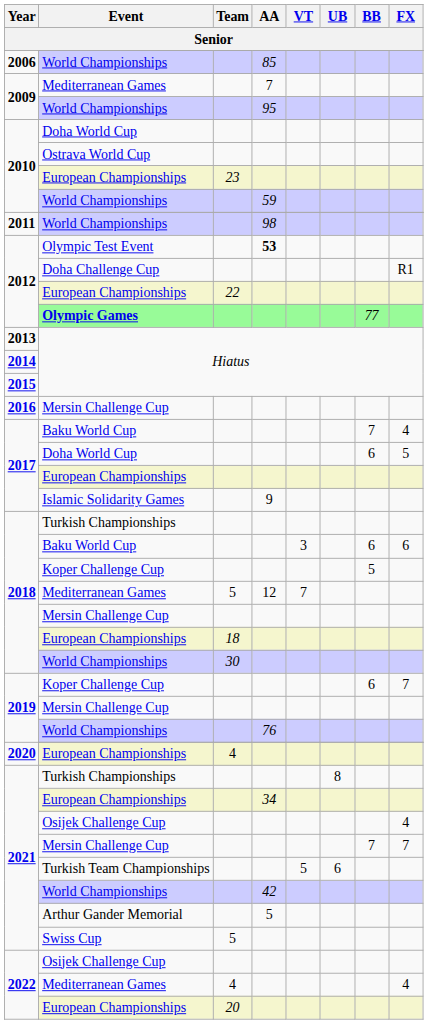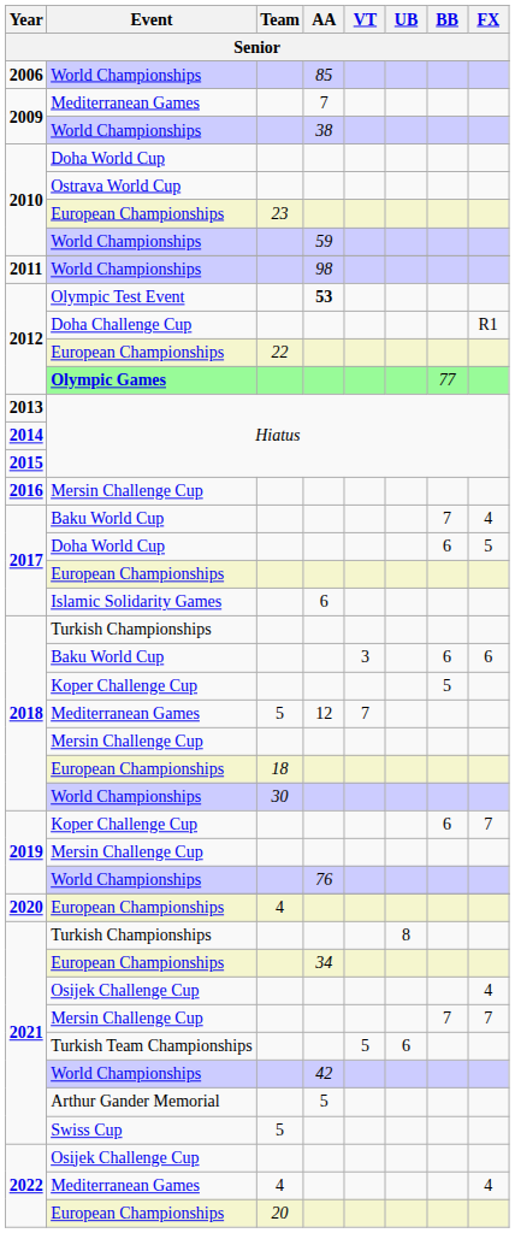 <table class="wikitable" style="text-align:center; font-size:95%;">
 <tr>
 <th align="center">Year</th>
 <th align="center">Event</th>
 <th style="width:30px;">Team</th>
 <th style="width:30px;">AA</th>
 <th style="width:30px;"><a href='#'>VT</a></th>
 <th style="width:30px;"><a href='#'>UB</a></th>
 <th style="width:30px;"><a href='#'>BB</a></th>
 <th style="width:30px;"><a href='#'>FX</a></th>
 </tr>
 <tr>
 <th colspan="8"><strong>Senior</strong></th>
 </tr>
 <tr>
 <td rowspan="2"><strong>2006</strong></td>
 </tr>
 <tr bgcolor=#CCCCFF>
 <td align=left><a href='#'>World Championships</a></td>
 <td></td>
 <td><em>85</em></td>
 <td></td>
 <td></td>
 <td></td>
 <td></td>
 </tr>
 <tr>
 <td rowspan="2"><strong>2009</strong></td>
 <td align=left><a href='#'>Mediterranean Games</a></td>
 <td></td>
 <td>7</td>
 <td></td>
 <td></td>
 <td></td>
 <td></td>
 </tr>
 <tr bgcolor=#CCCCFF>
 <td align=left><a href='#'>World Championships</a></td>
 <td></td>
-<td><em>95</em></td>
+<td><em>38</em></td>
 <td></td>
 <td></td>
 <td></td>
 <td></td>
 </tr>
 <tr>
 <td rowspan="4"><strong>2010</strong></td>
 <td align=left><a href='#'>Doha World Cup</a></td>
 <td></td>
 <td></td>
 <td></td>
 <td></td>
 <td></td>
 <td></td>
 </tr>
 <tr>
 <td align=left><a href='#'>Ostrava World Cup</a></td>
 <td></td>
 <td></td>
 <td></td>
 <td></td>
 <td></td>
 <td></td>
 </tr>
 <tr bgcolor=#F5F6CE>
 <td align=left><a href='#'>European Championships</a></td>
 <td><em>23</em></td>
 <td></td>
 <td></td>
 <td></td>
 <td></td>
 <td></td>
 </tr>
 <tr bgcolor=#CCCCFF>
 <td align=left><a href='#'>World Championships</a></td>
 <td></td>
 <td><em>59</em></td>
 <td></td>
 <td></td>
 <td></td>
 <td></td>
 </tr>
 <tr>
 <td rowspan="2"><strong>2011</strong></td>
 </tr>
 <tr bgcolor=#CCCCFF>
 <td align=left><a href='#'>World Championships</a></td>
 <td></td>
 <td><em>98</em></td>
 <td></td>
 <td></td>
 <td></td>
 <td></td>
 </tr>
 <tr>
 <td rowspan="4"><strong>2012</strong></td>
 <td align=left><a href='#'>Olympic Test Event</a></td>
 <td></td>
 <td><strong>53</strong></td>
 <td></td>
 <td></td>
 <td></td>
 <td></td>
 </tr>
 <tr>
 <td align=left><a href='#'>Doha Challenge Cup</a></td>
 <td></td>
 <td></td>
 <td></td>
 <td></td>
 <td></td>
 <td>R1</td>
 </tr>
 <tr bgcolor=#F5F6CE>
 <td align=left><a href='#'>European Championships</a></td>
 <td><em>22</em></td>
 <td></td>
 <td></td>
 <td></td>
 <td></td>
 <td></td>
 </tr>
 <tr bgcolor=98FB98>
 <td align=left><strong><a href='#'>Olympic Games</a></strong></td>
 <td></td>
 <td></td>
 <td></td>
 <td></td>
 <td><em>77</em></td>
 <td></td>
 </tr>
 <tr>
 <td rowspan="1"><strong>2013</strong></td>
 <td colspan="7" rowspan="3" align=center><em>Hiatus</em></td>
 </tr>
 <tr>
 <td rowspan="1"><strong><a href='#'>2014</a></strong></td>
 </tr>
 <tr>
 <td rowspan="1"><strong><a href='#'>2015</a></strong></td>
 </tr>
 <tr>
 <td rowspan="1"><strong><a href='#'>2016</a></strong></td>
 <td align=left><a href='#'>Mersin Challenge Cup</a></td>
 <td></td>
 <td></td>
 <td></td>
 <td></td>
 <td></td>
 <td></td>
 </tr>
 <tr>
 <td rowspan="4"><strong><a href='#'>2017</a></strong></td>
 <td align=left><a href='#'>Baku World Cup</a></td>
 <td></td>
 <td></td>
 <td></td>
 <td></td>
 <td>7</td>
 <td>4</td>
 </tr>
 <tr>
 <td align=left><a href='#'>Doha World Cup</a></td>
 <td></td>
 <td></td>
 <td></td>
 <td></td>
 <td>6</td>
 <td>5</td>
 </tr>
 <tr bgcolor=#F5F6CE>
 <td align=left><a href='#'>European Championships</a></td>
 <td></td>
 <td></td>
 <td></td>
 <td></td>
 <td></td>
 <td></td>
 </tr>
 <tr>
 <td align=left><a href='#'>Islamic Solidarity Games</a></td>
 <td></td>
-<td>9</td>
+<td>6</td>
 <td></td>
 <td></td>
 <td></td>
 <td></td>
 </tr>
 <tr>
 <td rowspan="7"><strong><a href='#'>2018</a></strong></td>
 <td align=left>Turkish Championships</td>
 <td></td>
 <td></td>
 <td></td>
 <td></td>
 <td></td>
 <td></td>
 </tr>
 <tr>
 <td align=left><a href='#'>Baku World Cup</a></td>
 <td></td>
 <td></td>
 <td>3</td>
 <td></td>
 <td>6</td>
 <td>6</td>
 </tr>
 <tr>
 <td align=left><a href='#'>Koper Challenge Cup</a></td>
 <td></td>
 <td></td>
 <td></td>
 <td></td>
 <td>5</td>
 <td></td>
 </tr>
 <tr>
 <td align=left><a href='#'>Mediterranean Games</a></td>
 <td>5</td>
 <td>12</td>
 <td>7</td>
 <td></td>
 <td></td>
 <td></td>
 </tr>
 <tr>
 <td align=left><a href='#'>Mersin Challenge Cup</a></td>
 <td></td>
 <td></td>
 <td></td>
 <td></td>
 <td></td>
 <td></td>
 </tr>
 <tr bgcolor=#F5F6CE>
 <td align=left><a href='#'>European Championships</a></td>
 <td><em>18</em></td>
 <td></td>
 <td></td>
 <td></td>
 <td></td>
 <td></td>
 </tr>
 <tr bgcolor=#CCCCFF>
 <td align=left><a href='#'>World Championships</a></td>
 <td><em>30</em></td>
 <td></td>
 <td></td>
 <td></td>
 <td></td>
 <td></td>
 </tr>
 <tr>
 <td rowspan="3"><strong><a href='#'>2019</a></strong></td>
 <td align=left><a href='#'>Koper Challenge Cup</a></td>
 <td></td>
 <td></td>
 <td></td>
 <td></td>
 <td>6</td>
 <td>7</td>
 </tr>
 <tr>
 <td align=left><a href='#'>Mersin Challenge Cup</a></td>
 <td></td>
 <td></td>
 <td></td>
 <td></td>
 <td></td>
 <td></td>
 </tr>
 <tr bgcolor=#CCCCFF>
 <td align=left><a href='#'>World Championships</a></td>
 <td></td>
 <td><em>76</em></td>
 <td></td>
 <td></td>
 <td></td>
 <td></td>
 </tr>
 <tr>
 <td rowspan="2"><strong><a href='#'>2020</a></strong></td>
 </tr>
 <tr bgcolor=#F5F6CE>
 <td align=left><a href='#'>European Championships</a></td>
 <td>4</td>
 <td></td>
 <td></td>
 <td></td>
 <td></td>
 <td></td>
 </tr>
 <tr>
 <td rowspan="8"><strong><a href='#'>2021</a></strong></td>
 <td align=left>Turkish Championships</td>
 <td></td>
 <td></td>
 <td></td>
 <td>8</td>
 <td></td>
 <td></td>
 </tr>
 <tr bgcolor=#F5F6CE>
 <td align=left><a href='#'>European Championships</a></td>
 <td></td>
 <td><em>34</em></td>
 <td></td>
 <td></td>
 <td></td>
 <td></td>
 </tr>
 <tr>
 <td align=left><a href='#'>Osijek Challenge Cup</a></td>
 <td></td>
 <td></td>
 <td></td>
 <td></td>
 <td></td>
 <td>4</td>
 </tr>
 <tr>
 <td align=left><a href='#'>Mersin Challenge Cup</a></td>
 <td></td>
 <td></td>
 <td></td>
 <td></td>
 <td>7</td>
 <td>7</td>
 </tr>
 <tr>
 <td align=left>Turkish Team Championships</td>
 <td></td>
 <td></td>
 <td>5</td>
 <td>6</td>
 <td></td>
 <td></td>
 </tr>
 <tr bgcolor=#CCCCFF>
 <td align=left><a href='#'>World Championships</a></td>
 <td></td>
 <td><em>42</em></td>
 <td></td>
 <td></td>
 <td></td>
 <td></td>
 </tr>
 <tr>
 <td align=left>Arthur Gander Memorial</td>
 <td></td>
 <td>5</td>
 <td></td>
 <td></td>
 <td></td>
 <td></td>
 </tr>
 <tr>
 <td align=left><a href='#'>Swiss Cup</a></td>
 <td>5</td>
 <td></td>
 <td></td>
 <td></td>
 <td></td>
 <td></td>
 </tr>
 <tr>
 <td rowspan="3"><strong><a href='#'>2022</a></strong></td>
 <td align=left><a href='#'>Osijek Challenge Cup</a></td>
 <td></td>
 <td></td>
 <td></td>
 <td></td>
 <td></td>
 <td></td>
 </tr>
 <tr>
 <td align=left><a href='#'>Mediterranean Games</a></td>
 <td>4</td>
 <td></td>
 <td></td>
 <td></td>
 <td></td>
 <td>4</td>
 </tr>
 <tr bgcolor=#F5F6CE>
 <td align=left><a href='#'>European Championships</a></td>
 <td><em>20</em></td>
 <td></td>
 <td></td>
 <td></td>
 <td></td>
 <td></td>
 </tr>
 </table>
